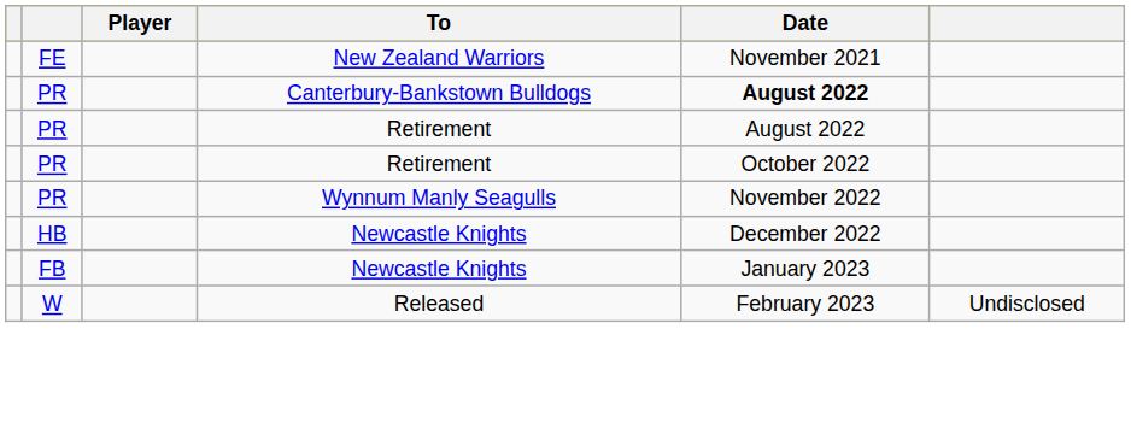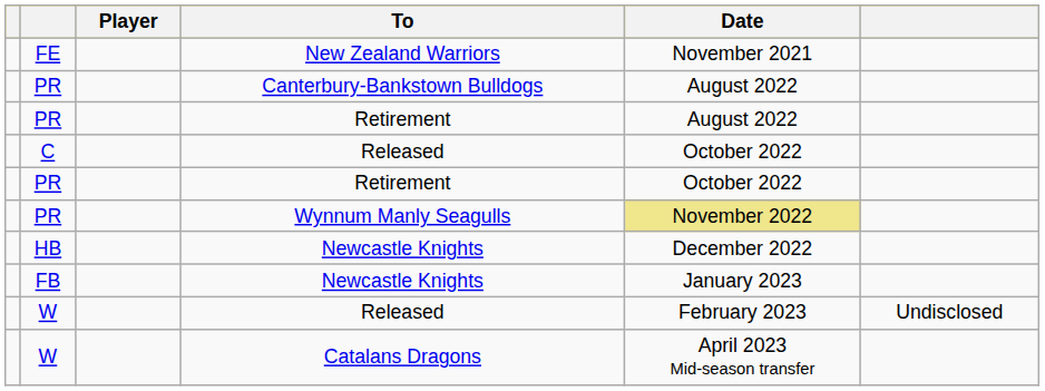 <table class="wikitable sortable"  style="width:50%; font-size:75%;">
 <tr style="background:#fff000;">
 <th></th>
 <th></th>
 <th>Player</th>
 <th>To</th>
 <th>Date</th>
 <th></th>
 </tr>
 <tr>
 <td align=center></td>
 <td align=center><a href='#'>FE</a></td>
 <td align=center></td>
 <td align=center> <a href='#'>New Zealand Warriors</a></td>
 <td align=center>November 2021</td>
 <td align=center></td>
 </tr>
 <tr>
 <td align=center></td>
 <td align=center><a href='#'>PR</a></td>
 <td align=center></td>
 <td align=center> <a href='#'>Canterbury-Bankstown Bulldogs</a></td>
-<td align=center><strong>August 2022</strong></td>
+<td align=center>August 2022</td>
 <td align=center></td>
 </tr>
 <tr>
 <td align=center></td>
 <td align=center><a href='#'>PR</a></td>
 <td align=center></td>
 <td align=center>Retirement</td>
 <td align=center>August 2022</td>
+<td align=center></td>
+</tr>
+<tr>
+<td align=center></td>
+<td align=center><a href='#'>C</a></td>
+<td align=center></td>
+<td align=center>Released</td>
+<td align=center>October 2022</td>
 <td align=center></td>
 </tr>
 <tr>
 <td align=center></td>
 <td align=center><a href='#'>PR</a></td>
 <td align=center></td>
 <td align=center>Retirement</td>
 <td align=center>October 2022</td>
 <td align=center></td>
 </tr>
 <tr>
 <td align=center></td>
 <td align=center><a href='#'>PR</a></td>
 <td align=center></td>
 <td align=center> <a href='#'>Wynnum Manly Seagulls</a></td>
-<td align=center>November 2022</td>
+<td align=center style="background: khaki;">November 2022</td>
 <td align=center></td>
 </tr>
 <tr>
 <td align=center></td>
 <td align=center><a href='#'>HB</a></td>
 <td align=center></td>
 <td align=center> <a href='#'>Newcastle Knights</a></td>
 <td align=center>December 2022</td>
 <td align=center></td>
 </tr>
 <tr>
 <td align=center></td>
 <td align=center><a href='#'>FB</a></td>
 <td align=center></td>
 <td align=center> <a href='#'>Newcastle Knights</a></td>
 <td align=center>January 2023</td>
 <td align=center></td>
 </tr>
 <tr>
 <td align=center></td>
 <td align=center><a href='#'>W</a></td>
 <td align=center></td>
 <td align=center>Released</td>
 <td align=center>February 2023</td>
 <td align=center>Undisclosed</td>
 </tr>
+<tr>
+<td align=center></td>
+<td align=center><a href='#'>W</a></td>
+<td align=center></td>
+<td align=center> <a href='#'>Catalans Dragons</a></td>
+<td align=center>April 2023<br><small>Mid-season transfer</small></td>
+<td align=center></td>
+</tr>
 </table>
